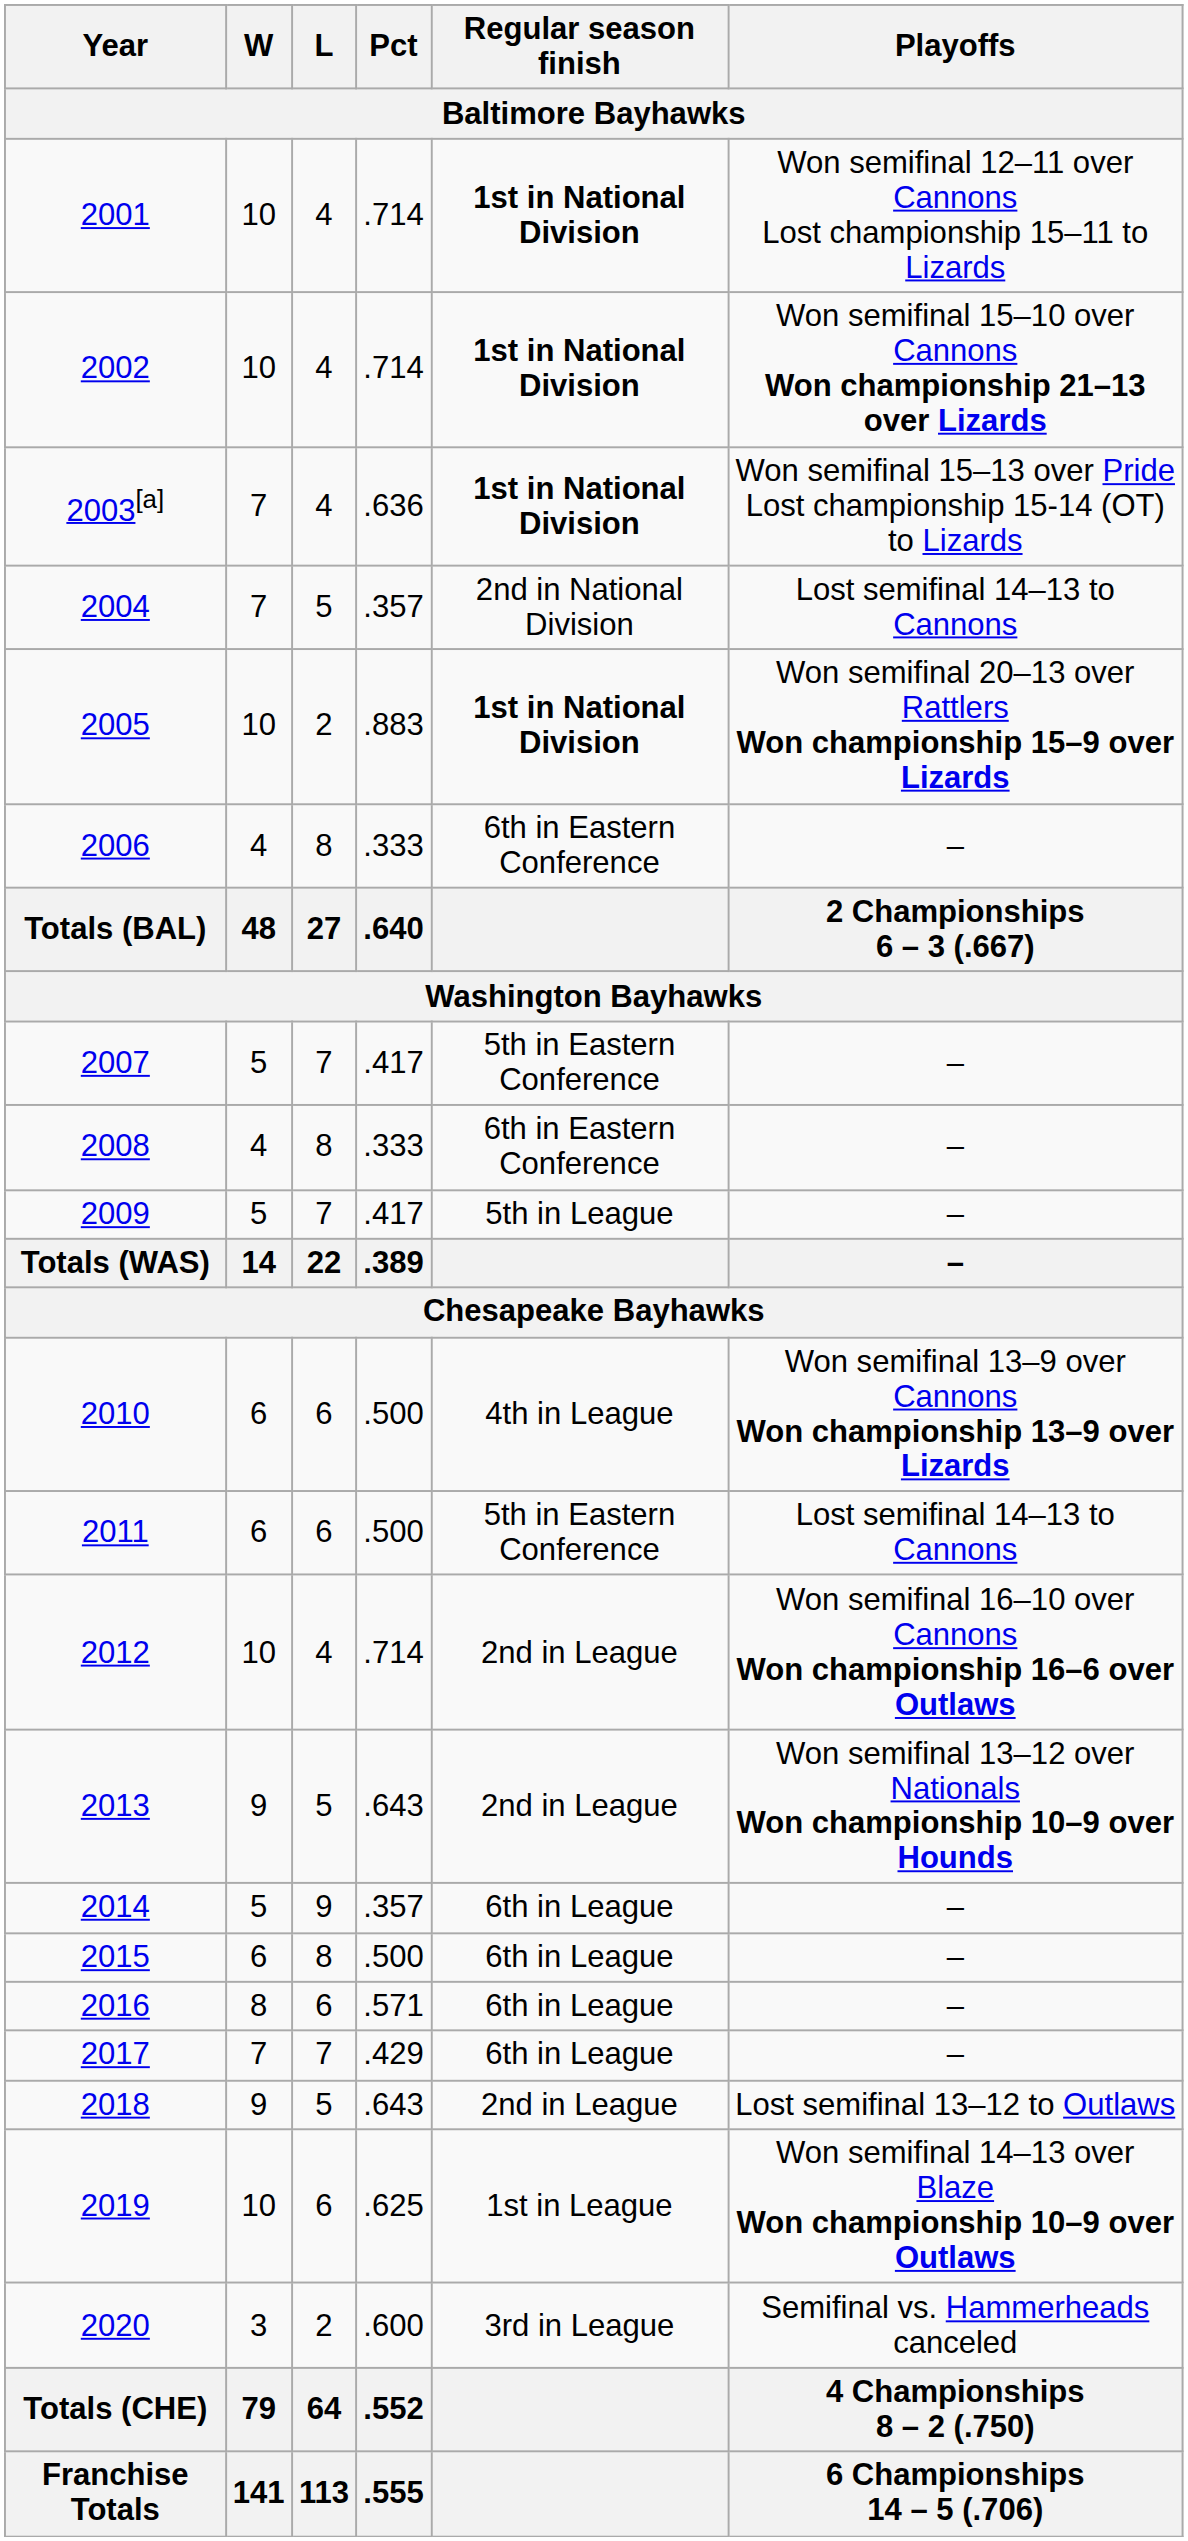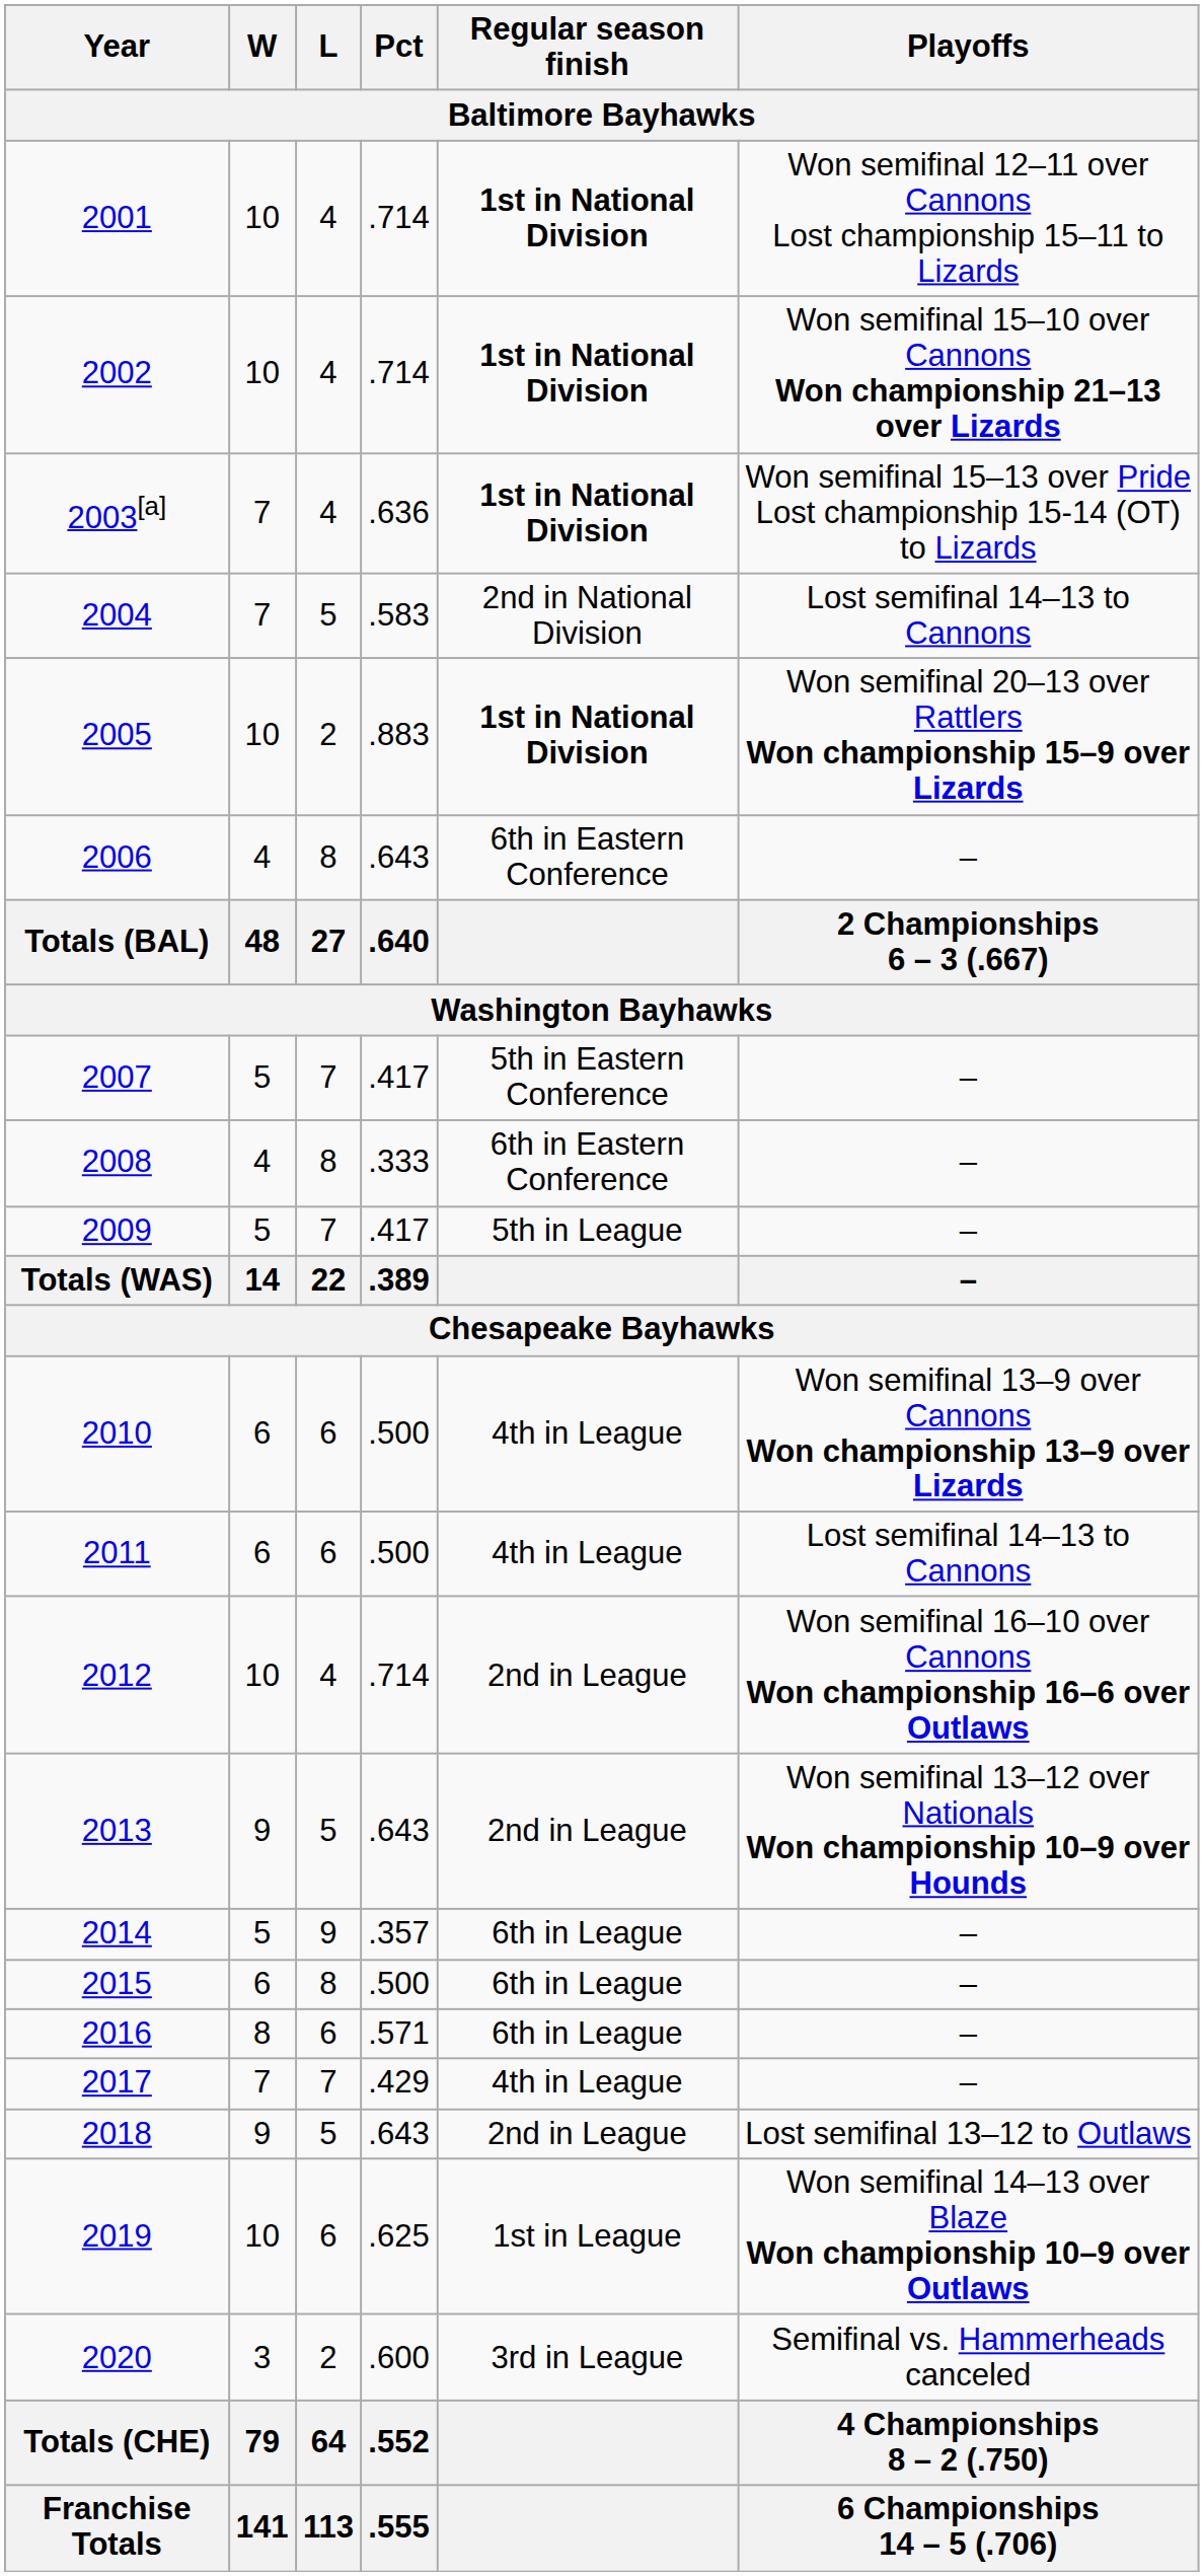 <table class="wikitable" style="text-align:center">
 <tr>
 <th>Year</th>
 <th>W</th>
 <th>L</th>
 <th>Pct</th>
 <th>Regular season finish</th>
 <th>Playoffs</th>
 </tr>
 <tr>
 <th colspan=6>Baltimore Bayhawks</th>
 </tr>
 <tr>
 <td><a href='#'>2001</a></td>
 <td>10</td>
 <td>4</td>
 <td>.714</td>
 <td><strong>1st in National Division</strong></td>
 <td>Won semifinal 12–11 over <a href='#'>Cannons</a> <br> Lost championship 15–11 to <a href='#'>Lizards</a></td>
 </tr>
 <tr>
 <td><a href='#'>2002</a></td>
 <td>10</td>
 <td>4</td>
 <td>.714</td>
 <td><strong>1st in National Division</strong></td>
 <td>Won semifinal 15–10 over <a href='#'>Cannons</a> <br> <strong>Won championship 21–13 over <a href='#'>Lizards</a></strong></td>
 </tr>
 <tr>
 <td><a href='#'>2003</a><sup>[a]</sup></td>
 <td>7</td>
 <td>4</td>
 <td>.636</td>
 <td><strong>1st in National Division</strong></td>
 <td>Won semifinal 15–13 over <a href='#'>Pride</a> <br> Lost championship 15-14 (OT) to <a href='#'>Lizards</a></td>
 </tr>
 <tr>
 <td><a href='#'>2004</a></td>
 <td>7</td>
 <td>5</td>
-<td>.357</td>
+<td>.583</td>
 <td>2nd in National Division</td>
 <td>Lost semifinal 14–13 to <a href='#'>Cannons</a></td>
 </tr>
 <tr>
 <td><a href='#'>2005</a></td>
 <td>10</td>
 <td>2</td>
 <td>.883</td>
 <td><strong>1st in National Division</strong></td>
 <td>Won semifinal 20–13 over <a href='#'>Rattlers</a> <br> <strong>Won championship  15–9 over <a href='#'>Lizards</a></strong></td>
 </tr>
 <tr>
 <td><a href='#'>2006</a></td>
 <td>4</td>
 <td>8</td>
-<td>.333</td>
+<td>.643</td>
 <td>6th in Eastern Conference</td>
 <td>–</td>
 </tr>
 <tr>
 <th>Totals (BAL)</th>
 <th>48</th>
 <th>27</th>
 <th>.640</th>
 <th></th>
 <th>2 Championships<br>6 – 3 (.667)</th>
 </tr>
 <tr>
 <th colspan=6>Washington Bayhawks</th>
 </tr>
 <tr>
 <td><a href='#'>2007</a></td>
 <td>5</td>
 <td>7</td>
 <td>.417</td>
 <td>5th in Eastern Conference</td>
 <td>–</td>
 </tr>
 <tr>
 <td><a href='#'>2008</a></td>
 <td>4</td>
 <td>8</td>
 <td>.333</td>
 <td>6th in Eastern Conference</td>
 <td>–</td>
 </tr>
 <tr>
 <td><a href='#'>2009</a></td>
 <td>5</td>
 <td>7</td>
 <td>.417</td>
 <td>5th in League</td>
 <td>–</td>
 </tr>
 <tr>
 <th>Totals (WAS)</th>
 <th>14</th>
 <th>22</th>
 <th>.389</th>
 <th></th>
 <th>–</th>
 </tr>
 <tr>
 <th colspan=6>Chesapeake Bayhawks</th>
 </tr>
 <tr>
 <td><a href='#'>2010</a></td>
 <td>6</td>
 <td>6</td>
 <td>.500</td>
 <td>4th in League</td>
 <td>Won semifinal 13–9 over <a href='#'>Cannons</a> <br> <strong>Won championship 13–9 over <a href='#'>Lizards</a></strong></td>
 </tr>
 <tr>
 <td><a href='#'>2011</a></td>
 <td>6</td>
 <td>6</td>
 <td>.500</td>
-<td>5th in Eastern Conference</td>
+<td>4th in League</td>
 <td>Lost semifinal 14–13 to <a href='#'>Cannons</a></td>
 </tr>
 <tr>
 <td><a href='#'>2012</a></td>
 <td>10</td>
 <td>4</td>
 <td>.714</td>
 <td>2nd in League</td>
 <td>Won semifinal 16–10 over <a href='#'>Cannons</a> <br> <strong>Won championship 16–6 over <a href='#'>Outlaws</a></strong></td>
 </tr>
 <tr>
 <td><a href='#'>2013</a></td>
 <td>9</td>
 <td>5</td>
 <td>.643</td>
 <td>2nd in League</td>
 <td>Won semifinal 13–12 over <a href='#'>Nationals</a> <br> <strong>Won championship 10–9 over <a href='#'>Hounds</a></strong></td>
 </tr>
 <tr>
 <td><a href='#'>2014</a></td>
 <td>5</td>
 <td>9</td>
 <td>.357</td>
 <td>6th in League</td>
 <td>–</td>
 </tr>
 <tr>
 <td><a href='#'>2015</a></td>
 <td>6</td>
 <td>8</td>
 <td>.500</td>
 <td>6th in League</td>
 <td>–</td>
 </tr>
 <tr>
 <td><a href='#'>2016</a></td>
 <td>8</td>
 <td>6</td>
 <td>.571</td>
 <td>6th in League</td>
 <td>–</td>
 </tr>
 <tr>
 <td><a href='#'>2017</a></td>
 <td>7</td>
 <td>7</td>
 <td>.429</td>
-<td>6th in League</td>
+<td>4th in League</td>
 <td>–</td>
 </tr>
 <tr>
 <td><a href='#'>2018</a></td>
 <td>9</td>
 <td>5</td>
 <td>.643</td>
 <td>2nd in League</td>
 <td>Lost semifinal 13–12 to <a href='#'>Outlaws</a></td>
 </tr>
 <tr>
 <td><a href='#'>2019</a></td>
 <td>10</td>
 <td>6</td>
 <td>.625</td>
 <td>1st in League</td>
 <td>Won semifinal 14–13 over <a href='#'>Blaze</a> <br> <strong>Won championship 10–9 over <a href='#'>Outlaws</a></strong></td>
 </tr>
 <tr>
 <td><a href='#'>2020</a></td>
 <td>3</td>
 <td>2</td>
 <td>.600</td>
 <td>3rd in League</td>
 <td>Semifinal vs. <a href='#'>Hammerheads</a> canceled</td>
 </tr>
 <tr>
 <th>Totals (CHE)</th>
 <th>79</th>
 <th>64</th>
 <th>.552</th>
 <th></th>
 <th>4 Championships<br>8 – 2 (.750)</th>
 </tr>
 <tr>
 <th>Franchise Totals</th>
 <th>141</th>
 <th>113</th>
 <th>.555</th>
 <th></th>
 <th>6 Championships<br>14 – 5 (.706)</th>
 </tr>
 </table>
